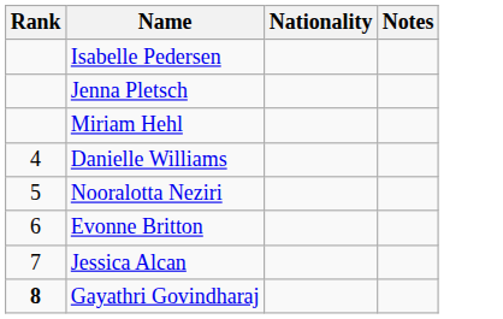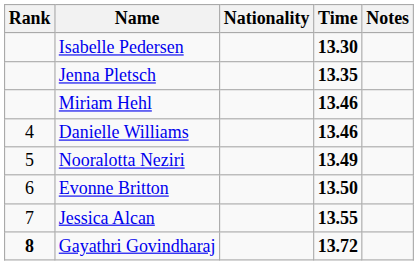 <table class="wikitable sortable" style="text-align:center">
 <tr>
 <th>Rank</th>
 <th>Name</th>
 <th>Nationality</th>
+<th>Time</th>
 <th>Notes</th>
 </tr>
 <tr>
 <td></td>
 <td align=left><a href='#'>Isabelle Pedersen</a></td>
 <td align=left></td>
+<td><strong>13.30</strong></td>
 <td></td>
 </tr>
 <tr>
 <td></td>
 <td align=left><a href='#'>Jenna Pletsch</a></td>
 <td align=left></td>
+<td><strong>13.35</strong></td>
 <td></td>
 </tr>
 <tr>
 <td></td>
 <td align=left><a href='#'>Miriam Hehl</a></td>
 <td align=left></td>
+<td><strong>13.46</strong></td>
 <td></td>
 </tr>
 <tr>
 <td>4</td>
 <td align=left><a href='#'>Danielle Williams</a></td>
 <td align=left></td>
+<td><strong>13.46</strong></td>
 <td></td>
 </tr>
 <tr>
 <td>5</td>
 <td align=left><a href='#'>Nooralotta Neziri</a></td>
 <td align=left></td>
+<td><strong>13.49</strong></td>
 <td></td>
 </tr>
 <tr>
 <td>6</td>
 <td align=left><a href='#'>Evonne Britton</a></td>
 <td align=left></td>
+<td><strong>13.50</strong></td>
 <td></td>
 </tr>
 <tr>
 <td>7</td>
 <td align=left><a href='#'>Jessica Alcan</a></td>
 <td align=left></td>
+<td><strong>13.55</strong></td>
 <td></td>
 </tr>
 <tr>
 <td><strong>8</strong></td>
 <td align=left><a href='#'>Gayathri Govindharaj</a></td>
 <td align=left></td>
+<td><strong>13.72</strong></td>
 <td></td>
 </tr>
 </table>
